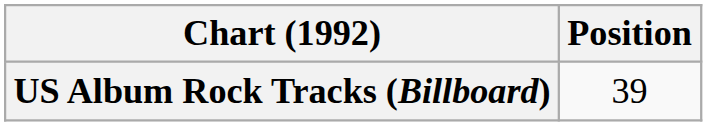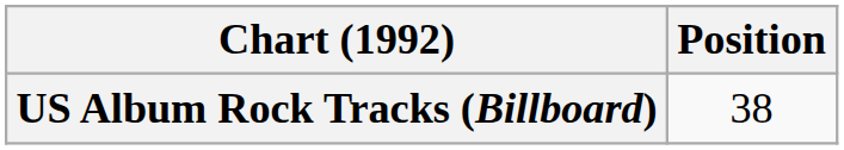 <table class="wikitable plainrowheaders" style="text-align:center">
 <tr>
 <th>Chart (1992)</th>
 <th>Position</th>
 </tr>
 <tr>
 <th scope="row">US Album Rock Tracks (<em>Billboard</em>)</th>
-<td>39</td>
+<td>38</td>
 </tr>
 </table>
